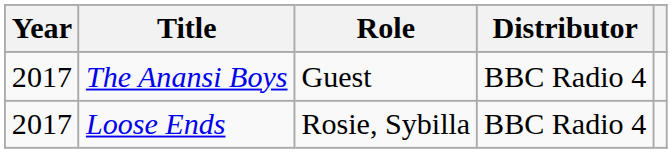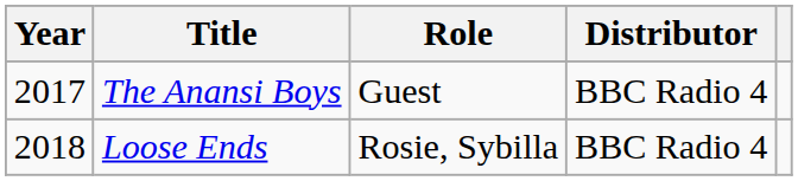 <table class="wikitable">
 <tr>
 <th>Year</th>
 <th>Title</th>
 <th>Role</th>
 <th>Distributor</th>
 <th></th>
 </tr>
 <tr>
 <td>2017</td>
 <td><em><a href='#'>The Anansi Boys</a></em></td>
 <td>Guest</td>
 <td>BBC Radio 4</td>
 <td></td>
 </tr>
 <tr>
-<td>2017</td>
+<td>2018</td>
 <td><em><a href='#'>Loose Ends</a></em></td>
 <td>Rosie, Sybilla</td>
 <td>BBC Radio 4</td>
 <td></td>
 </tr>
 </table>
